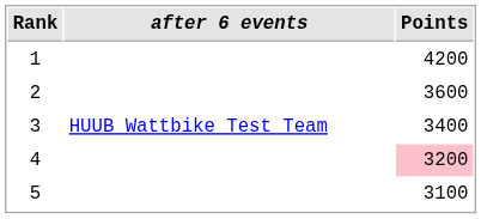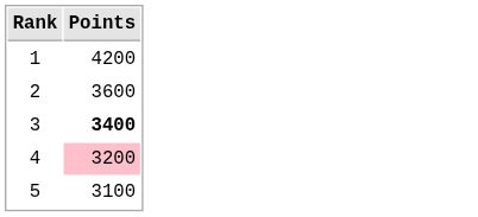 <table cellspacing="1" cellpadding="3" style="border:1px solid #aaa; font-size:90%;">
 <tr style="background:#e4e4e4;">
 <th style="border-bottom:1px solid #aaa; width:10px;">Rank</th>
-<th style="border-bottom:1px solid #aaa; width:200px; white-space:nowrap;"><em>after 6 events</em> </th>
 <th style="border-bottom:1px solid #aaa; width:20px;">Points</th>
 </tr>
 <tr>
 <td align=center>1</td>
-<td></td>
 <td align=right>4200</td>
 </tr>
 <tr>
 <td align=center>2</td>
-<td></td>
 <td align=right>3600</td>
 </tr>
 <tr>
 <td align=center>3</td>
-<td> <a href='#'>HUUB Wattbike Test Team</a></td>
-<td align=right>3400</td>
+<td align=right><strong>3400</strong></td>
 </tr>
 <tr>
 <td align=center>4</td>
-<td></td>
 <td align=right style="background: pink;">3200</td>
 </tr>
 <tr>
 <td align=center>5</td>
-<td></td>
 <td align=right>3100</td>
 </tr>
 </table>
